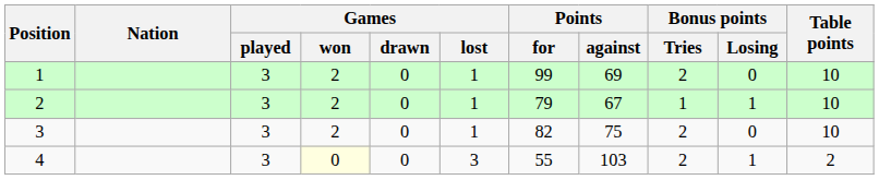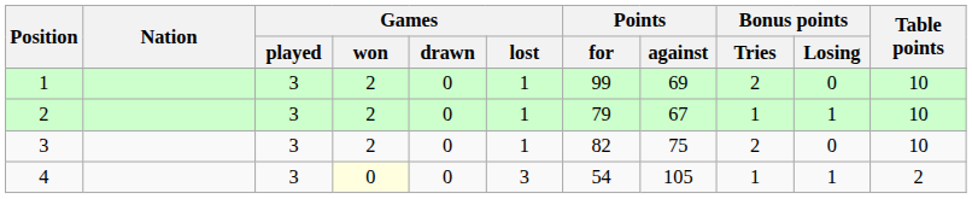 <table class="wikitable" style="text-align: center;">
 <tr>
 <th rowspan=2 width="8%">Position</th>
 <th rowspan=2 width="18%">Nation</th>
 <th colspan=4 width="32%">Games</th>
 <th colspan=2 width="16%">Points</th>
 <th colspan=2 width="16%">Bonus points</th>
 <th rowspan=2 width="10%">Table<br>points</th>
 </tr>
 <tr>
 <th width="8%">played</th>
 <th width="8%">won</th>
 <th width="8%">drawn</th>
 <th width="8%">lost</th>
 <th width="8%">for</th>
 <th width="8%">against</th>
 <th width="8%">Tries</th>
 <th width="8%">Losing</th>
 </tr>
 <tr>
 </tr>
 <tr bgcolor=#ccffcc align=center>
 <td>1</td>
 <td align="left"></td>
 <td>3</td>
 <td>2</td>
 <td>0</td>
 <td>1</td>
 <td>99</td>
 <td>69</td>
 <td>2</td>
 <td>0</td>
 <td>10</td>
 </tr>
 <tr bgcolor=#ccffcc>
 <td>2</td>
 <td align="left"></td>
 <td>3</td>
 <td>2</td>
 <td>0</td>
 <td>1</td>
 <td>79</td>
 <td>67</td>
 <td>1</td>
 <td>1</td>
 <td>10</td>
 </tr>
 <tr>
 <td>3</td>
 <td align="left"></td>
 <td>3</td>
 <td>2</td>
 <td>0</td>
 <td>1</td>
 <td>82</td>
 <td>75</td>
 <td>2</td>
 <td>0</td>
 <td>10</td>
 </tr>
 <tr>
 <td>4</td>
 <td align="left"></td>
 <td>3</td>
 <td style="background: lightyellow;">0</td>
 <td>0</td>
 <td>3</td>
-<td>55</td>
-<td>103</td>
-<td>2</td>
+<td>54</td>
+<td>105</td>
+<td>1</td>
 <td>1</td>
 <td>2</td>
 </tr>
 </table>
